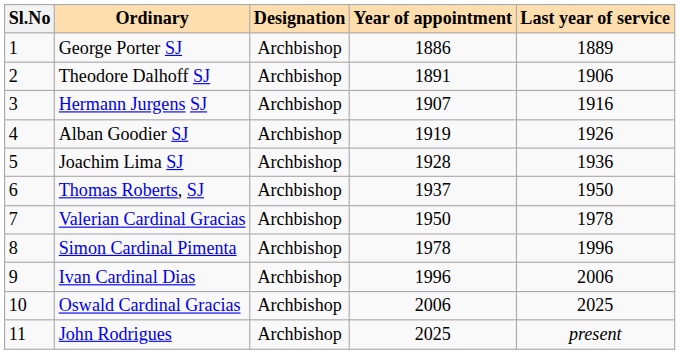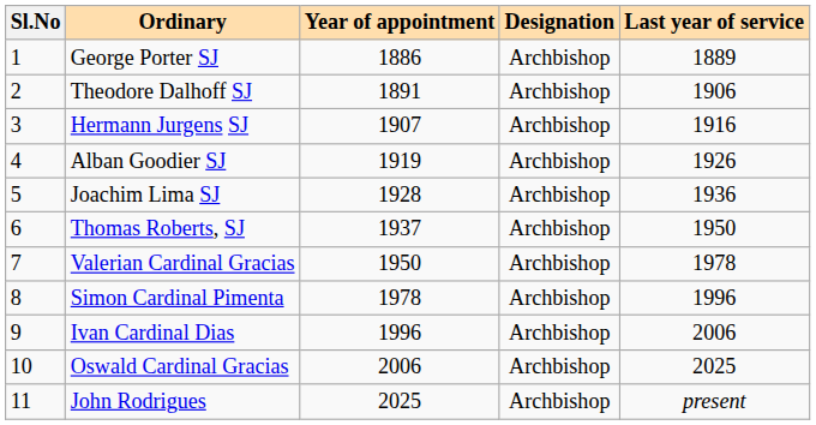 <table class="wikitable">
 <tr>
 <th>Sl.No</th>
 <th style="background: #ffdead;">Ordinary</th>
+<th style="background: #ffdead;">Year of appointment</th>
 <th style="background: #ffdead;">Designation</th>
-<th style="background: #ffdead;">Year of appointment</th>
 <th style="background: #ffdead;">Last year of service</th>
 </tr>
 <tr>
 <td>1</td>
 <td>George Porter <a href='#'>SJ</a></td>
+<td align="center">1886</td>
 <td align="center">Archbishop</td>
-<td align="center">1886</td>
 <td align="center">1889</td>
 </tr>
 <tr>
 <td>2</td>
 <td>Theodore Dalhoff <a href='#'>SJ</a></td>
+<td align="center">1891</td>
 <td align="center">Archbishop</td>
-<td align="center">1891</td>
 <td align="center">1906</td>
 </tr>
 <tr>
 <td>3</td>
 <td><a href='#'>Hermann Jurgens</a> <a href='#'>SJ</a></td>
+<td align="center">1907</td>
 <td align="center">Archbishop</td>
-<td align="center">1907</td>
 <td align="center">1916</td>
 </tr>
 <tr>
 <td>4</td>
 <td>Alban Goodier <a href='#'>SJ</a></td>
+<td align="center">1919</td>
 <td align="center">Archbishop</td>
-<td align="center">1919</td>
 <td align="center">1926</td>
 </tr>
 <tr>
 <td>5</td>
 <td>Joachim Lima <a href='#'>SJ</a></td>
+<td align="center">1928</td>
 <td align="center">Archbishop</td>
-<td align="center">1928</td>
 <td align="center">1936</td>
 </tr>
 <tr>
 <td>6</td>
 <td><a href='#'>Thomas Roberts</a>, <a href='#'>SJ</a></td>
+<td align="center">1937</td>
 <td align="center">Archbishop</td>
-<td align="center">1937</td>
 <td align="center">1950</td>
 </tr>
 <tr>
 <td>7</td>
 <td><a href='#'>Valerian Cardinal Gracias</a></td>
+<td align="center">1950</td>
 <td align="center">Archbishop</td>
-<td align="center">1950</td>
 <td align="center">1978</td>
 </tr>
 <tr>
 <td>8</td>
 <td><a href='#'>Simon Cardinal Pimenta</a></td>
+<td align="center">1978</td>
 <td align="center">Archbishop</td>
-<td align="center">1978</td>
 <td align="center">1996</td>
 </tr>
 <tr>
 <td>9</td>
 <td><a href='#'>Ivan Cardinal Dias</a></td>
+<td align="center">1996</td>
 <td align="center">Archbishop</td>
-<td align="center">1996</td>
 <td align="center">2006</td>
 </tr>
 <tr>
 <td>10</td>
 <td><a href='#'>Oswald Cardinal Gracias</a></td>
+<td align="center">2006</td>
 <td align="center">Archbishop</td>
-<td align="center">2006</td>
 <td align="center">2025</td>
 </tr>
 <tr>
 <td>11</td>
 <td><a href='#'>John Rodrigues</a></td>
+<td align="center">2025</td>
 <td align="center">Archbishop</td>
-<td align="center">2025</td>
 <td align="center"><em>present</em></td>
 </tr>
 </table>
